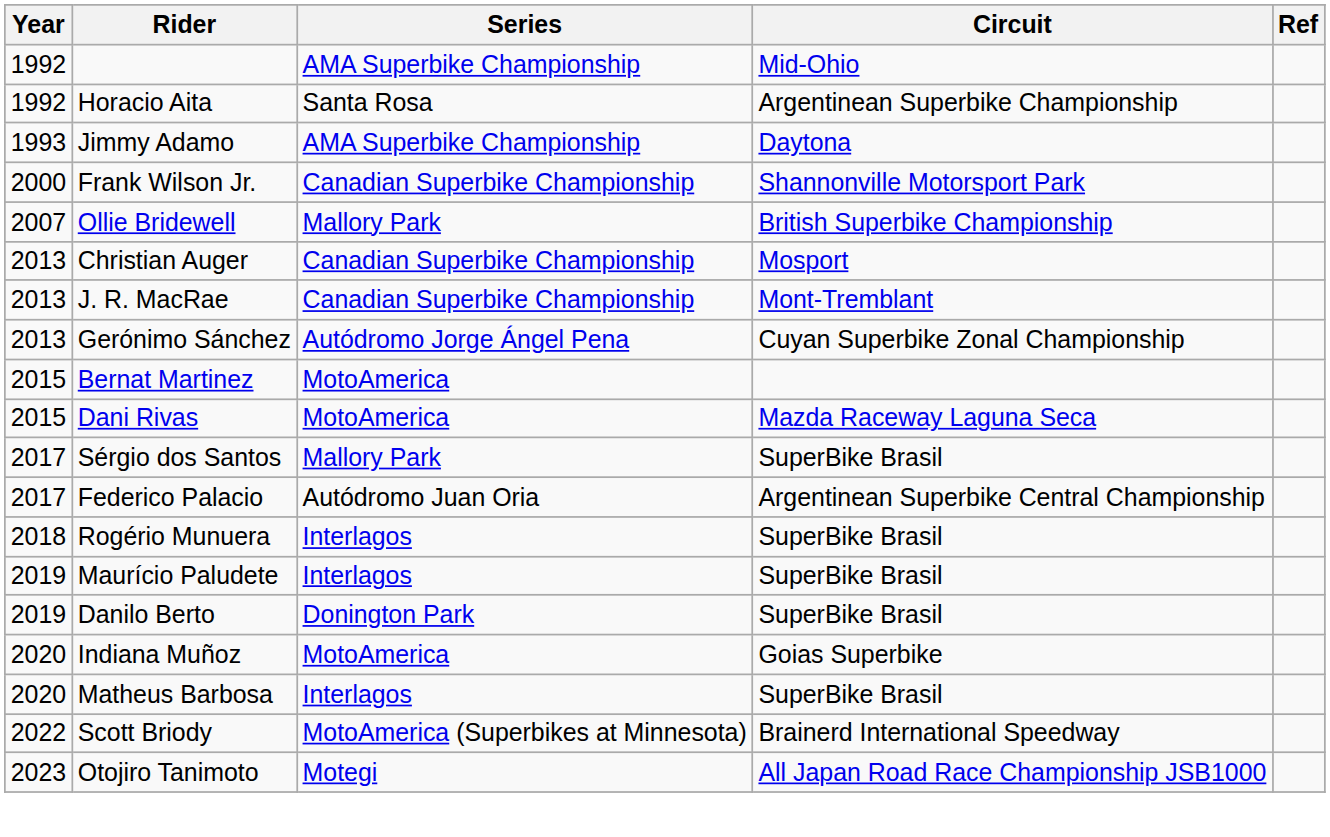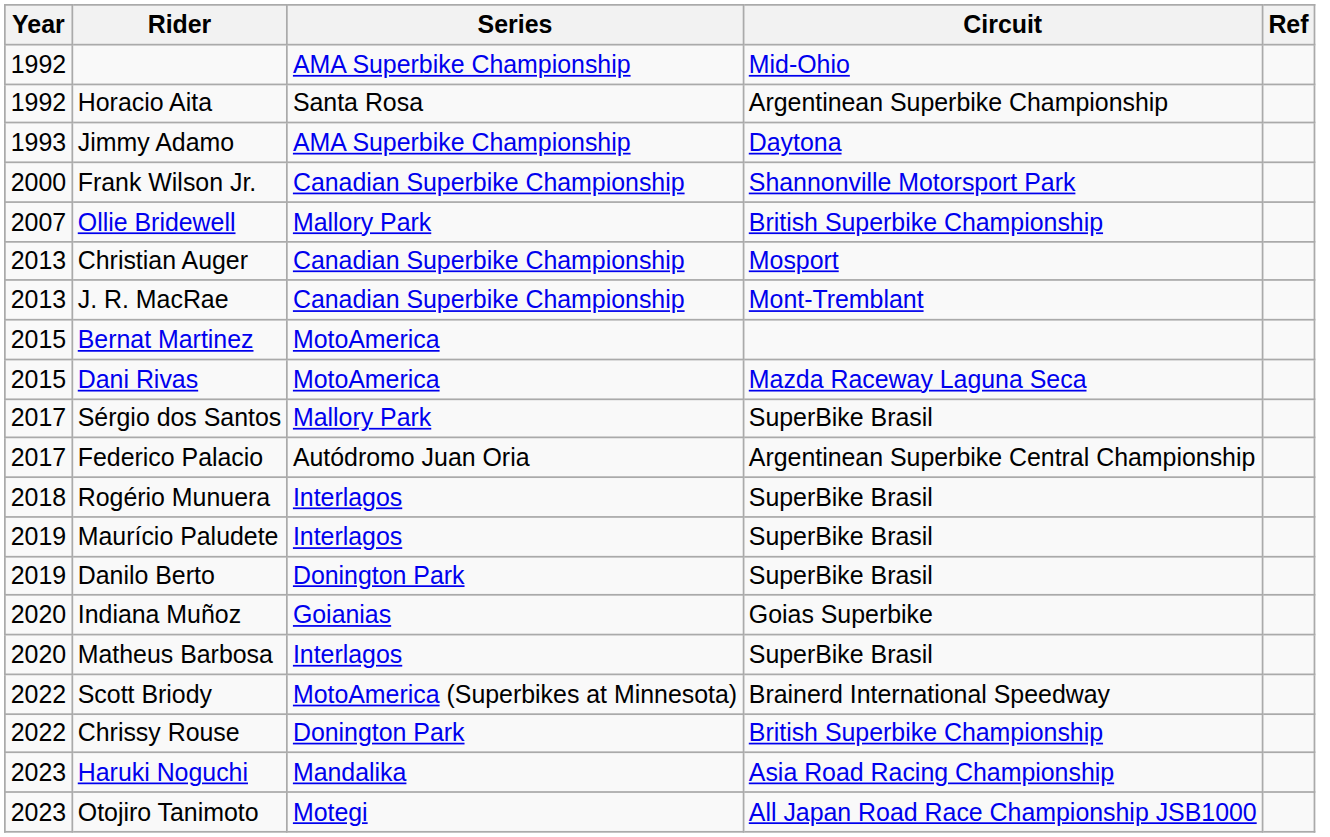 <table class="wikitable sortable mw-collapsible" border="1" style="font-size: 90%">
 <tr>
 <th>Year</th>
 <th>Rider</th>
 <th>Series</th>
 <th>Circuit</th>
 <th>Ref</th>
 </tr>
 <tr>
 <td>1992</td>
 <td></td>
 <td><a href='#'>AMA Superbike Championship</a></td>
 <td><a href='#'>Mid-Ohio</a></td>
 <td></td>
 </tr>
 <tr>
 <td>1992</td>
 <td> Horacio Aita</td>
 <td>Santa Rosa</td>
 <td>Argentinean Superbike Championship</td>
 <td></td>
 </tr>
 <tr>
 <td>1993</td>
 <td> Jimmy Adamo</td>
 <td><a href='#'>AMA Superbike Championship</a></td>
 <td><a href='#'>Daytona</a></td>
 <td></td>
 </tr>
 <tr>
 <td>2000</td>
 <td> Frank Wilson Jr.</td>
 <td><a href='#'>Canadian Superbike Championship</a></td>
 <td><a href='#'>Shannonville Motorsport Park</a></td>
 <td></td>
 </tr>
 <tr>
 <td>2007</td>
 <td> <a href='#'>Ollie Bridewell</a></td>
 <td><a href='#'>Mallory Park</a></td>
 <td><a href='#'>British Superbike Championship</a></td>
 <td></td>
 </tr>
 <tr>
 <td>2013</td>
 <td> Christian Auger</td>
 <td><a href='#'>Canadian Superbike Championship</a></td>
 <td><a href='#'>Mosport</a></td>
 <td></td>
 </tr>
 <tr>
 <td>2013</td>
 <td> J. R. MacRae</td>
 <td><a href='#'>Canadian Superbike Championship</a></td>
 <td><a href='#'>Mont-Tremblant</a></td>
 <td></td>
 </tr>
 <tr>
-<td>2013</td>
-<td> Gerónimo Sánchez</td>
-<td><a href='#'>Autódromo Jorge Ángel Pena</a></td>
-<td>Cuyan Superbike Zonal Championship</td>
-<td></td>
-</tr>
-<tr>
 <td>2015</td>
 <td> <a href='#'>Bernat Martinez</a></td>
 <td><a href='#'>MotoAmerica</a></td>
 <td></td>
 <td></td>
 </tr>
 <tr>
 <td>2015</td>
 <td> <a href='#'>Dani Rivas</a></td>
 <td><a href='#'>MotoAmerica</a></td>
 <td><a href='#'>Mazda Raceway Laguna Seca</a></td>
 <td></td>
 </tr>
 <tr>
 <td>2017</td>
 <td> Sérgio dos Santos</td>
 <td><a href='#'>Mallory Park</a></td>
 <td>SuperBike Brasil</td>
 <td></td>
 </tr>
 <tr>
 <td>2017</td>
 <td> Federico Palacio</td>
 <td>Autódromo Juan Oria</td>
 <td>Argentinean Superbike Central Championship</td>
 <td></td>
 </tr>
 <tr>
 <td>2018</td>
 <td> Rogério Munuera</td>
 <td><a href='#'>Interlagos</a></td>
 <td>SuperBike Brasil</td>
 <td></td>
 </tr>
 <tr>
 <td>2019</td>
 <td> Maurício Paludete</td>
 <td><a href='#'>Interlagos</a></td>
 <td>SuperBike Brasil</td>
 <td></td>
 </tr>
 <tr>
 <td>2019</td>
 <td> Danilo Berto</td>
 <td><a href='#'>Donington Park</a></td>
 <td>SuperBike Brasil</td>
 <td></td>
 </tr>
 <tr>
 <td>2020</td>
 <td> Indiana Muñoz</td>
-<td><a href='#'>MotoAmerica</a></td>
+<td><a href='#'>Goianias</a></td>
 <td>Goias Superbike</td>
 <td></td>
 </tr>
 <tr>
 <td>2020</td>
 <td> Matheus Barbosa</td>
 <td><a href='#'>Interlagos</a></td>
 <td>SuperBike Brasil</td>
 <td></td>
 </tr>
 <tr>
 <td>2022</td>
 <td> Scott Briody</td>
 <td><a href='#'>MotoAmerica</a> (Superbikes at Minnesota)</td>
 <td>Brainerd International Speedway</td>
 <td></td>
 </tr>
 <tr>
+<td>2022</td>
+<td> Chrissy Rouse</td>
+<td><a href='#'>Donington Park</a></td>
+<td><a href='#'>British Superbike Championship</a></td>
+<td></td>
+</tr>
+<tr>
+<td>2023</td>
+<td> <a href='#'>Haruki Noguchi</a></td>
+<td><a href='#'>Mandalika</a></td>
+<td><a href='#'>Asia Road Racing Championship</a></td>
+<td></td>
+</tr>
+<tr>
 <td>2023</td>
 <td> Otojiro Tanimoto</td>
 <td><a href='#'>Motegi</a></td>
 <td><a href='#'>All Japan Road Race Championship JSB1000</a></td>
 <td></td>
 </tr>
 </table>
